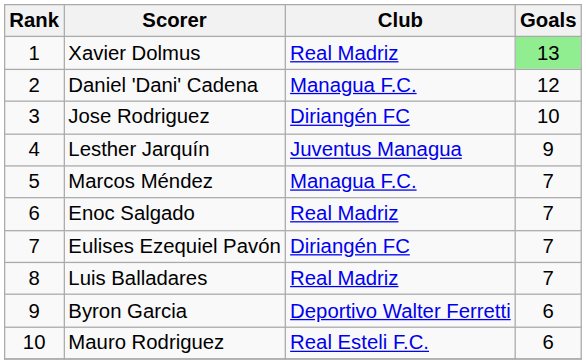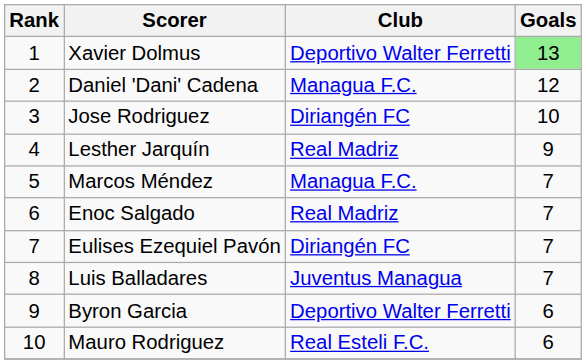 <table class="wikitable" style="text-align:center">
 <tr>
 <th>Rank</th>
 <th>Scorer</th>
 <th>Club</th>
 <th>Goals</th>
 </tr>
 <tr>
 <td>1</td>
 <td align="left"> Xavier Dolmus</td>
-<td align="left"><a href='#'>Real Madriz</a></td>
+<td align="left"><a href='#'>Deportivo Walter Ferretti</a></td>
 <td style="background: lightgreen;">13</td>
 </tr>
 <tr>
 <td>2</td>
 <td align="left"> Daniel 'Dani' Cadena</td>
 <td align="left"><a href='#'>Managua F.C.</a></td>
 <td>12</td>
 </tr>
 <tr>
 <td>3</td>
 <td align="left"> Jose Rodriguez</td>
 <td align="left"><a href='#'>Diriangén FC</a></td>
 <td>10</td>
 </tr>
 <tr>
 <td>4</td>
 <td align="left"> Lesther Jarquín</td>
-<td align="left"><a href='#'>Juventus Managua</a></td>
+<td align="left"><a href='#'>Real Madriz</a></td>
 <td>9</td>
 </tr>
 <tr>
 <td>5</td>
 <td align="left"> Marcos Méndez</td>
 <td align="left"><a href='#'>Managua F.C.</a></td>
 <td>7</td>
 </tr>
 <tr>
 <td>6</td>
 <td align="left"> Enoc Salgado</td>
 <td align="left"><a href='#'>Real Madriz</a></td>
 <td>7</td>
 </tr>
 <tr>
 <td>7</td>
 <td align="left"> Eulises Ezequiel Pavón</td>
 <td align="left"><a href='#'>Diriangén FC</a></td>
 <td>7</td>
 </tr>
 <tr>
 <td>8</td>
 <td align="left"> Luis Balladares</td>
-<td align="left"><a href='#'>Real Madriz</a></td>
+<td align="left"><a href='#'>Juventus Managua</a></td>
 <td>7</td>
 </tr>
 <tr>
 <td>9</td>
 <td align="left"> Byron Garcia</td>
 <td align="left"><a href='#'>Deportivo Walter Ferretti</a></td>
 <td>6</td>
 </tr>
 <tr>
 <td>10</td>
 <td align="left"> Mauro Rodriguez</td>
 <td align="left"><a href='#'>Real Esteli F.C.</a></td>
 <td>6</td>
 </tr>
 <tr>
 </tr>
 </table>
